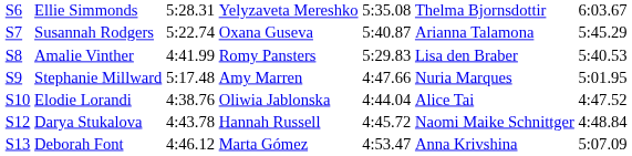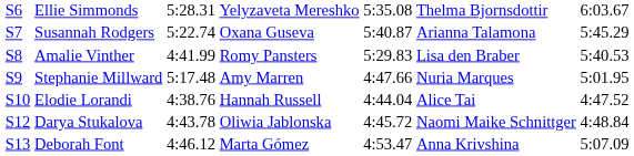 <table>
 <tr>
 <td><a href='#'>S6</a></td>
 <td><a href='#'>Ellie Simmonds</a> <br></td>
 <td>5:28.31</td>
 <td><a href='#'>Yelyzaveta Mereshko</a><br></td>
 <td>5:35.08</td>
 <td><a href='#'>Thelma Bjornsdottir</a><br></td>
 <td>6:03.67</td>
 </tr>
 <tr>
 <td><a href='#'>S7</a></td>
 <td><a href='#'>Susannah Rodgers</a><br></td>
 <td>5:22.74</td>
 <td><a href='#'>Oxana Guseva</a><br></td>
 <td>5:40.87</td>
 <td><a href='#'>Arianna Talamona</a><br></td>
 <td>5:45.29</td>
 </tr>
 <tr>
 <td><a href='#'>S8</a></td>
 <td><a href='#'>Amalie Vinther</a><br></td>
 <td>4:41.99</td>
 <td><a href='#'>Romy Pansters</a><br></td>
 <td>5:29.83</td>
 <td><a href='#'>Lisa den Braber</a><br></td>
 <td>5:40.53</td>
 </tr>
 <tr>
 <td><a href='#'>S9</a></td>
 <td><a href='#'>Stephanie Millward</a><br></td>
 <td>5:17.48</td>
 <td><a href='#'>Amy Marren</a><br></td>
 <td>4:47.66</td>
 <td><a href='#'>Nuria Marques</a><br></td>
 <td>5:01.95</td>
 </tr>
 <tr>
 <td><a href='#'>S10</a></td>
 <td><a href='#'>Elodie Lorandi</a><br></td>
 <td>4:38.76</td>
-<td><a href='#'>Oliwia Jablonska</a><br></td>
+<td><a href='#'>Hannah Russell</a><br></td>
 <td>4:44.04</td>
 <td><a href='#'>Alice Tai</a><br></td>
 <td>4:47.52</td>
 </tr>
 <tr>
 <td><a href='#'>S12</a></td>
 <td><a href='#'>Darya Stukalova</a><br></td>
 <td>4:43.78</td>
-<td><a href='#'>Hannah Russell</a><br></td>
+<td><a href='#'>Oliwia Jablonska</a><br></td>
 <td>4:45.72</td>
 <td><a href='#'>Naomi Maike Schnittger</a><br></td>
 <td>4:48.84</td>
 </tr>
 <tr>
 <td><a href='#'>S13</a></td>
 <td><a href='#'>Deborah Font</a><br></td>
 <td>4:46.12</td>
 <td><a href='#'>Marta Gómez</a><br></td>
 <td>4:53.47</td>
 <td><a href='#'>Anna Krivshina</a><br></td>
 <td>5:07.09</td>
 </tr>
 </table>
